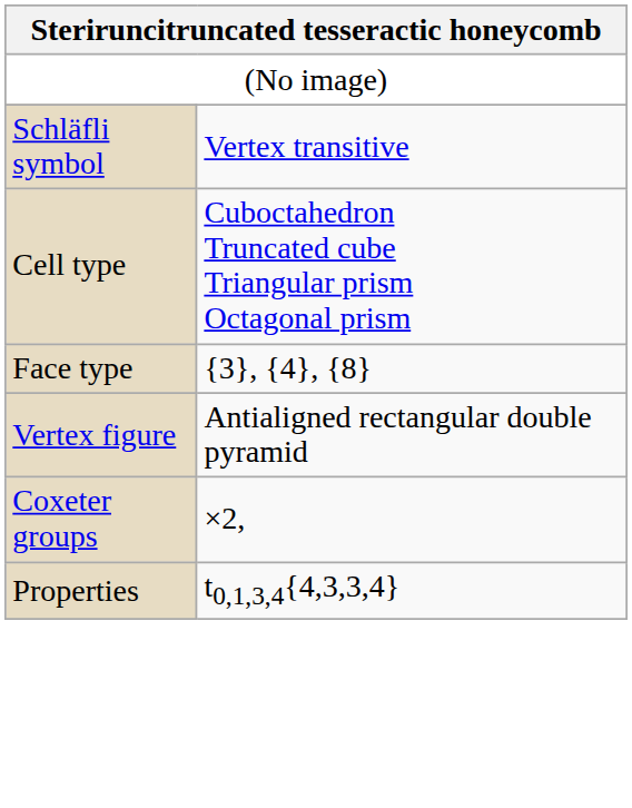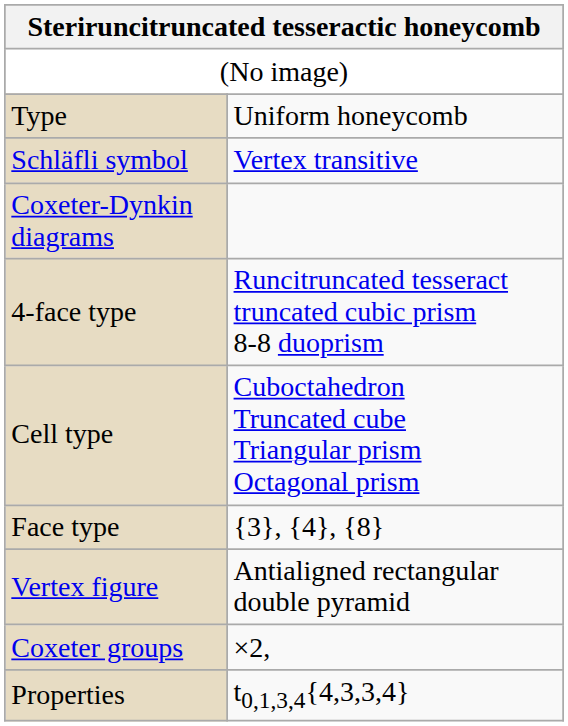 <table class="wikitable" align="right" style="margin-left:10px" width="320">
 <tr>
 <th bgcolor=#e7dcc3 colspan=2>Steriruncitruncated tesseractic honeycomb</th>
 </tr>
 <tr>
 <td bgcolor=#ffffff align=center colspan=2>(No image)</td>
 </tr>
 <tr>
+<td bgcolor=#e7dcc3>Type</td>
+<td>Uniform honeycomb</td>
+</tr>
+<tr>
 <td bgcolor=#e7dcc3><a href='#'>Schläfli symbol</a></td>
 <td><a href='#'>Vertex transitive</a></td>
+</tr>
+<tr>
+<td bgcolor=#e7dcc3><a href='#'>Coxeter-Dynkin diagrams</a></td>
+<td></td>
+</tr>
+<tr>
+<td bgcolor=#e7dcc3>4-face type</td>
+<td><a href='#'>Runcitruncated tesseract</a> <br><a href='#'>truncated cubic prism</a> <br>8-8 <a href='#'>duoprism</a> </td>
 </tr>
 <tr>
 <td bgcolor=#e7dcc3>Cell type</td>
 <td><a href='#'>Cuboctahedron</a>  <br><a href='#'>Truncated cube</a>  <br><a href='#'>Triangular prism</a> <br><a href='#'>Octagonal prism</a> </td>
 </tr>
 <tr>
 <td bgcolor=#e7dcc3>Face type</td>
 <td>{3}, {4}, {8}</td>
 </tr>
 <tr>
 <td bgcolor=#e7dcc3><a href='#'>Vertex figure</a></td>
 <td>Antialigned rectangular double pyramid</td>
 </tr>
 <tr>
 <td bgcolor=#e7dcc3><a href='#'>Coxeter groups</a></td>
 <td>×2, </td>
 </tr>
 <tr>
 <td bgcolor=#e7dcc3>Properties</td>
 <td>t<sub>0,1,3,4</sub>{4,3,3,4}</td>
 </tr>
 </table>
